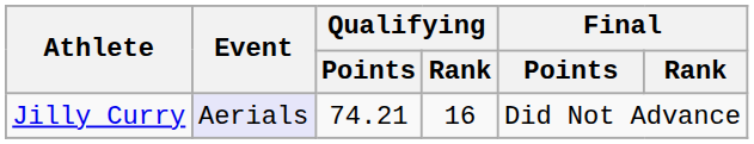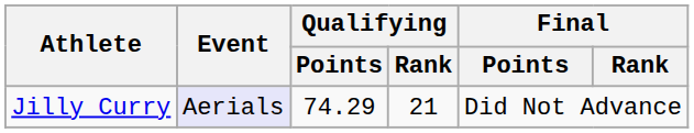 <table class="wikitable" style="font-size:90%">
 <tr>
 <th rowspan="2">Athlete</th>
 <th rowspan="2">Event</th>
 <th colspan="2">Qualifying</th>
 <th colspan="2">Final</th>
 </tr>
 <tr>
 <th>Points</th>
 <th>Rank</th>
 <th>Points</th>
 <th>Rank</th>
 </tr>
 <tr>
 <td><a href='#'>Jilly Curry</a></td>
 <td style="background: lavender;">Aerials</td>
-<td align="center">74.21</td>
-<td align="center">16</td>
+<td align="center">74.29</td>
+<td align="center">21</td>
 <td colspan=2 align="center">Did Not Advance</td>
 </tr>
 </table>
